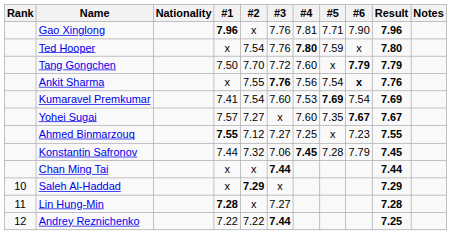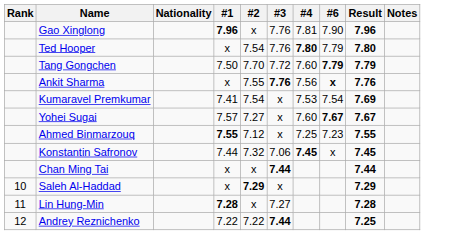 <table class="wikitable sortable" style="text-align:center;font-size:95%">
 <tr>
 <th>Rank</th>
 <th>Name</th>
 <th>Nationality</th>
 <th>#1</th>
 <th>#2</th>
 <th>#3</th>
 <th>#4</th>
-<th>#5</th>
 <th>#6</th>
 <th>Result</th>
 <th>Notes</th>
 </tr>
 <tr>
 <td></td>
 <td align=left><a href='#'>Gao Xinglong</a></td>
 <td align=left></td>
 <td><strong>7.96</strong></td>
 <td>x</td>
 <td>7.76</td>
 <td>7.81</td>
-<td>7.71</td>
 <td>7.90</td>
 <td><strong>7.96</strong></td>
 <td></td>
 </tr>
 <tr>
 <td></td>
 <td align=left><a href='#'>Ted Hooper</a></td>
 <td align=left></td>
 <td>x</td>
 <td>7.54</td>
 <td>7.76</td>
 <td><strong>7.80</strong></td>
-<td>7.59</td>
-<td>x</td>
+<td>7.79</td>
 <td><strong>7.80</strong></td>
 <td></td>
 </tr>
 <tr>
 <td></td>
 <td align=left><a href='#'>Tang Gongchen</a></td>
 <td align=left></td>
 <td>7.50</td>
 <td>7.70</td>
 <td>7.72</td>
 <td>7.60</td>
-<td>x</td>
 <td><strong>7.79</strong></td>
 <td><strong>7.79</strong></td>
 <td></td>
 </tr>
 <tr>
 <td></td>
 <td align=left><a href='#'>Ankit Sharma</a></td>
 <td align=left></td>
 <td>x</td>
 <td>7.55</td>
 <td><strong>7.76</strong></td>
 <td>7.56</td>
-<td>7.54</td>
 <td><strong>x</strong></td>
 <td><strong>7.76</strong></td>
 <td></td>
 </tr>
 <tr>
 <td></td>
 <td align=left><a href='#'>Kumaravel Premkumar</a></td>
 <td align=left></td>
 <td>7.41</td>
 <td>7.54</td>
-<td>7.60</td>
+<td>x</td>
 <td>7.53</td>
-<td><strong>7.69</strong></td>
 <td>7.54</td>
 <td><strong>7.69</strong></td>
 <td></td>
 </tr>
 <tr>
 <td></td>
 <td align=left><a href='#'>Yohei Sugai</a></td>
 <td align=left></td>
 <td>7.57</td>
 <td>7.27</td>
 <td>x</td>
 <td>7.60</td>
-<td>7.35</td>
 <td><strong>7.67</strong></td>
 <td><strong>7.67</strong></td>
 <td></td>
 </tr>
 <tr>
 <td></td>
 <td align=left><a href='#'>Ahmed Binmarzouq</a></td>
 <td align=left></td>
 <td><strong>7.55</strong></td>
 <td>7.12</td>
-<td>7.27</td>
+<td>x</td>
 <td>7.25</td>
-<td>x</td>
 <td>7.23</td>
 <td><strong>7.55</strong></td>
 <td></td>
 </tr>
 <tr>
 <td></td>
 <td align=left><a href='#'>Konstantin Safronov</a></td>
 <td align=left></td>
 <td>7.44</td>
 <td>7.32</td>
 <td>7.06</td>
 <td><strong>7.45</strong></td>
-<td>7.28</td>
-<td>7.79</td>
+<td>x</td>
 <td><strong>7.45</strong></td>
 <td></td>
 </tr>
 <tr>
 <td></td>
 <td align=left><a href='#'>Chan Ming Tai</a></td>
 <td align=left></td>
 <td>x</td>
 <td>x</td>
 <td><strong>7.44</strong></td>
-<td></td>
 <td></td>
 <td></td>
 <td><strong>7.44</strong></td>
 <td></td>
 </tr>
 <tr>
 <td>10</td>
 <td align=left><a href='#'>Saleh Al-Haddad</a></td>
 <td align=left></td>
 <td>x</td>
 <td><strong>7.29</strong></td>
 <td>x</td>
 <td></td>
 <td></td>
-<td></td>
 <td><strong>7.29</strong></td>
 <td></td>
 </tr>
 <tr>
 <td>11</td>
 <td align=left><a href='#'>Lin Hung-Min</a></td>
 <td align=left></td>
 <td><strong>7.28</strong></td>
 <td>x</td>
 <td>7.27</td>
-<td></td>
 <td></td>
 <td></td>
 <td><strong>7.28</strong></td>
 <td></td>
 </tr>
 <tr>
 <td>12</td>
 <td align=left><a href='#'>Andrey Reznichenko</a></td>
 <td align=left></td>
 <td>7.22</td>
 <td>7.22</td>
 <td><strong>7.44</strong></td>
 <td></td>
 <td></td>
-<td></td>
 <td><strong>7.25</strong></td>
 <td></td>
 </tr>
 </table>
